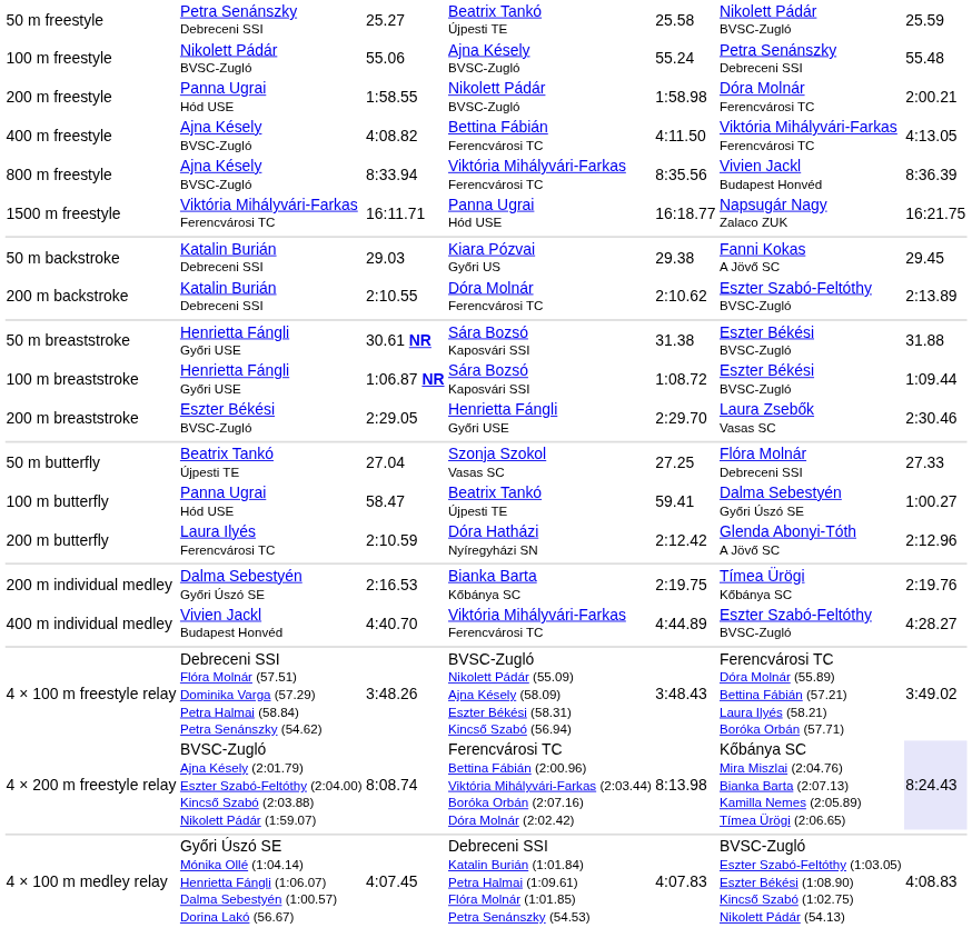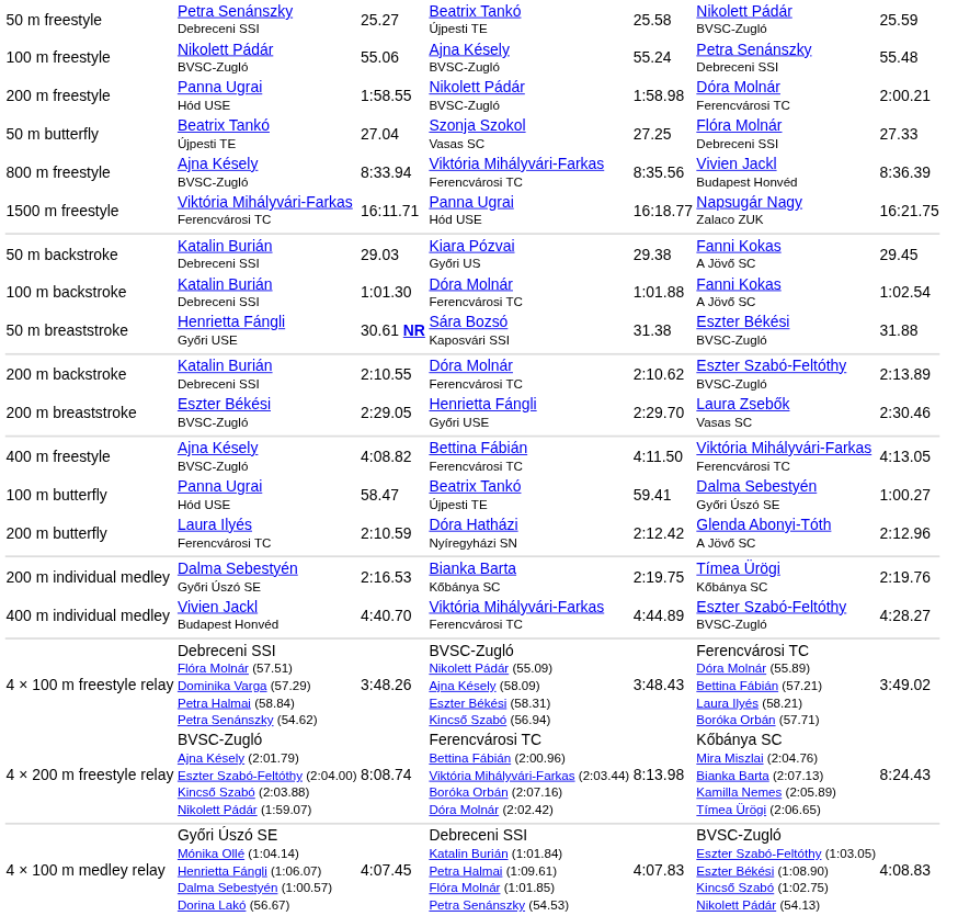 <table>
 <tr>
 <td>50 m freestyle</td>
 <td><a href='#'>Petra Senánszky</a><br><small>Debreceni SSI</small></td>
 <td>25.27</td>
 <td><a href='#'>Beatrix Tankó</a><br><small>Újpesti TE</small></td>
 <td>25.58</td>
 <td><a href='#'>Nikolett Pádár</a><br><small>BVSC-Zugló</small></td>
 <td>25.59</td>
 </tr>
 <tr>
 <td>100 m freestyle</td>
 <td><a href='#'>Nikolett Pádár</a><br><small>BVSC-Zugló</small></td>
 <td>55.06</td>
 <td><a href='#'>Ajna Késely</a><br><small>BVSC-Zugló</small></td>
 <td>55.24</td>
 <td><a href='#'>Petra Senánszky</a><br><small>Debreceni SSI</small></td>
 <td>55.48</td>
 </tr>
 <tr>
 <td>200 m freestyle</td>
 <td><a href='#'>Panna Ugrai</a><br><small>Hód USE</small></td>
 <td>1:58.55</td>
 <td><a href='#'>Nikolett Pádár</a><br><small>BVSC-Zugló</small></td>
 <td>1:58.98</td>
 <td><a href='#'>Dóra Molnár</a><br><small>Ferencvárosi TC</small></td>
 <td>2:00.21</td>
 </tr>
 <tr>
-<td>400 m freestyle</td>
-<td><a href='#'>Ajna Késely</a><br><small>BVSC-Zugló</small></td>
-<td>4:08.82</td>
-<td><a href='#'>Bettina Fábián</a><br><small>Ferencvárosi TC</small></td>
-<td>4:11.50</td>
-<td><a href='#'>Viktória Mihályvári-Farkas</a><br><small>Ferencvárosi TC</small></td>
-<td>4:13.05</td>
+<td>50 m butterfly</td>
+<td><a href='#'>Beatrix Tankó</a><br><small>Újpesti TE</small></td>
+<td>27.04</td>
+<td><a href='#'>Szonja Szokol</a><br><small>Vasas SC</small></td>
+<td>27.25</td>
+<td><a href='#'>Flóra Molnár</a><br><small>Debreceni SSI</small></td>
+<td>27.33</td>
 </tr>
 <tr>
 <td>800 m freestyle</td>
 <td><a href='#'>Ajna Késely</a><br><small>BVSC-Zugló</small></td>
 <td>8:33.94</td>
 <td><a href='#'>Viktória Mihályvári-Farkas</a><br><small>Ferencvárosi TC</small></td>
 <td>8:35.56</td>
 <td><a href='#'>Vivien Jackl</a><br><small>Budapest Honvéd</small></td>
 <td>8:36.39</td>
 </tr>
 <tr>
 <td>1500 m freestyle</td>
 <td><a href='#'>Viktória Mihályvári-Farkas</a><br><small>Ferencvárosi TC</small></td>
 <td>16:11.71</td>
 <td><a href='#'>Panna Ugrai</a><br><small>Hód USE</small></td>
 <td>16:18.77</td>
 <td><a href='#'>Napsugár Nagy</a><br><small>Zalaco ZUK</small></td>
 <td>16:21.75</td>
 </tr>
 <tr>
 </tr>
 <tr bgcolor=#ddd>
 <td colspan=7></td>
 </tr>
 <tr>
 <td>50 m backstroke</td>
 <td><a href='#'>Katalin Burián</a><br><small>Debreceni SSI</small></td>
 <td>29.03</td>
 <td><a href='#'>Kiara Pózvai</a><br><small>Győri US</small></td>
 <td>29.38</td>
 <td><a href='#'>Fanni Kokas</a><br><small>A Jövő SC</small></td>
 <td>29.45</td>
 </tr>
 <tr>
-<td>200 m backstroke</td>
+<td>100 m backstroke</td>
 <td><a href='#'>Katalin Burián</a><br><small>Debreceni SSI</small></td>
-<td>2:10.55</td>
+<td>1:01.30</td>
 <td><a href='#'>Dóra Molnár</a><br><small>Ferencvárosi TC</small></td>
-<td>2:10.62</td>
-<td><a href='#'>Eszter Szabó-Feltóthy</a><br><small>BVSC-Zugló</small></td>
-<td>2:13.89</td>
-</tr>
-<tr>
-</tr>
-<tr bgcolor=#ddd>
-<td colspan=7></td>
+<td>1:01.88</td>
+<td><a href='#'>Fanni Kokas</a><br><small>A Jövő SC</small></td>
+<td>1:02.54</td>
 </tr>
 <tr>
 <td>50 m breaststroke</td>
 <td><a href='#'>Henrietta Fángli</a><br><small>Győri USE</small></td>
 <td>30.61 <strong><a href='#'>NR</a></strong></td>
 <td><a href='#'>Sára Bozsó</a><br><small>Kaposvári SSI</small></td>
 <td>31.38</td>
 <td><a href='#'>Eszter Békési</a><br><small>BVSC-Zugló</small></td>
 <td>31.88</td>
 </tr>
 <tr>
-<td>100 m breaststroke</td>
-<td><a href='#'>Henrietta Fángli</a><br><small>Győri USE</small></td>
-<td>1:06.87 <strong><a href='#'>NR</a></strong></td>
-<td><a href='#'>Sára Bozsó</a><br><small>Kaposvári SSI</small></td>
-<td>1:08.72</td>
-<td><a href='#'>Eszter Békési</a><br><small>BVSC-Zugló</small></td>
-<td>1:09.44</td>
+</tr>
+<tr bgcolor=#ddd>
+<td colspan=7></td>
+</tr>
+<tr>
+<td>200 m backstroke</td>
+<td><a href='#'>Katalin Burián</a><br><small>Debreceni SSI</small></td>
+<td>2:10.55</td>
+<td><a href='#'>Dóra Molnár</a><br><small>Ferencvárosi TC</small></td>
+<td>2:10.62</td>
+<td><a href='#'>Eszter Szabó-Feltóthy</a><br><small>BVSC-Zugló</small></td>
+<td>2:13.89</td>
 </tr>
 <tr>
 <td>200 m breaststroke</td>
 <td><a href='#'>Eszter Békési</a><br><small>BVSC-Zugló</small></td>
 <td>2:29.05</td>
 <td><a href='#'>Henrietta Fángli</a><br><small>Győri USE</small></td>
 <td>2:29.70</td>
 <td><a href='#'>Laura Zsebők</a><br><small>Vasas SC</small></td>
 <td>2:30.46</td>
 </tr>
 <tr>
 </tr>
 <tr bgcolor=#ddd>
 <td colspan=7></td>
 </tr>
 <tr>
-<td>50 m butterfly</td>
-<td><a href='#'>Beatrix Tankó</a><br><small>Újpesti TE</small></td>
-<td>27.04</td>
-<td><a href='#'>Szonja Szokol</a><br><small>Vasas SC</small></td>
-<td>27.25</td>
-<td><a href='#'>Flóra Molnár</a><br><small>Debreceni SSI</small></td>
-<td>27.33</td>
+<td>400 m freestyle</td>
+<td><a href='#'>Ajna Késely</a><br><small>BVSC-Zugló</small></td>
+<td>4:08.82</td>
+<td><a href='#'>Bettina Fábián</a><br><small>Ferencvárosi TC</small></td>
+<td>4:11.50</td>
+<td><a href='#'>Viktória Mihályvári-Farkas</a><br><small>Ferencvárosi TC</small></td>
+<td>4:13.05</td>
 </tr>
 <tr>
 <td>100 m butterfly</td>
 <td><a href='#'>Panna Ugrai</a><br><small>Hód USE</small></td>
 <td>58.47</td>
 <td><a href='#'>Beatrix Tankó</a><br><small>Újpesti TE</small></td>
 <td>59.41</td>
 <td><a href='#'>Dalma Sebestyén</a><br><small>Győri Úszó SE</small></td>
 <td>1:00.27</td>
 </tr>
 <tr>
 <td>200 m butterfly</td>
 <td><a href='#'>Laura Ilyés</a><br><small>Ferencvárosi TC</small></td>
 <td>2:10.59</td>
 <td><a href='#'>Dóra Hatházi</a><br><small>Nyíregyházi SN</small></td>
 <td>2:12.42</td>
 <td><a href='#'>Glenda Abonyi-Tóth</a><br><small>A Jövő SC</small></td>
 <td>2:12.96</td>
 </tr>
 <tr>
 </tr>
 <tr bgcolor=#ddd>
 <td colspan=7></td>
 </tr>
 <tr>
 <td>200 m individual medley</td>
 <td><a href='#'>Dalma Sebestyén</a><br><small>Győri Úszó SE</small></td>
 <td>2:16.53</td>
 <td><a href='#'>Bianka Barta</a><br><small>Kőbánya SC</small></td>
 <td>2:19.75</td>
 <td><a href='#'>Tímea Ürögi</a><br><small>Kőbánya SC</small></td>
 <td>2:19.76</td>
 </tr>
 <tr>
 <td>400 m individual medley</td>
 <td><a href='#'>Vivien Jackl</a><br><small>Budapest Honvéd</small></td>
 <td>4:40.70</td>
 <td><a href='#'>Viktória Mihályvári-Farkas</a><br><small>Ferencvárosi TC</small></td>
 <td>4:44.89</td>
 <td><a href='#'>Eszter Szabó-Feltóthy</a><br><small>BVSC-Zugló</small></td>
 <td>4:28.27</td>
 </tr>
 <tr>
 </tr>
 <tr bgcolor=#ddd>
 <td colspan=7></td>
 </tr>
 <tr>
 <td>4 × 100 m freestyle relay</td>
 <td>Debreceni SSI<br><small><a href='#'>Flóra Molnár</a> (57.51)<br> <a href='#'>Dominika Varga</a> (57.29)<br> <a href='#'>Petra Halmai</a> (58.84)<br> <a href='#'>Petra Senánszky</a> (54.62)</small></td>
 <td>3:48.26</td>
 <td>BVSC-Zugló<br><small><a href='#'>Nikolett Pádár</a> (55.09)<br> <a href='#'>Ajna Késely</a> (58.09)<br> <a href='#'>Eszter Békési</a> (58.31)<br> <a href='#'>Kincső Szabó</a> (56.94)</small></td>
 <td>3:48.43</td>
 <td>Ferencvárosi TC<br><small><a href='#'>Dóra Molnár</a> (55.89)<br> <a href='#'>Bettina Fábián</a> (57.21)<br> <a href='#'>Laura Ilyés</a> (58.21)<br> <a href='#'>Boróka Orbán</a> (57.71)</small></td>
 <td>3:49.02</td>
 </tr>
 <tr>
 <td>4 × 200 m freestyle relay</td>
 <td>BVSC-Zugló<br><small><a href='#'>Ajna Késely</a> (2:01.79)<br> <a href='#'>Eszter Szabó-Feltóthy</a> (2:04.00)<br> <a href='#'>Kincső Szabó</a> (2:03.88)<br> <a href='#'>Nikolett Pádár</a> (1:59.07)</small></td>
 <td>8:08.74</td>
 <td>Ferencvárosi TC<br><small><a href='#'>Bettina Fábián</a> (2:00.96)<br> <a href='#'>Viktória Mihályvári-Farkas</a> (2:03.44)<br> <a href='#'>Boróka Orbán</a> (2:07.16)<br> <a href='#'>Dóra Molnár</a> (2:02.42)</small></td>
 <td>8:13.98</td>
 <td>Kőbánya SC<br><small><a href='#'>Mira Miszlai</a> (2:04.76)<br> <a href='#'>Bianka Barta</a> (2:07.13)<br> <a href='#'>Kamilla Nemes</a> (2:05.89)<br> <a href='#'>Tímea Ürögi</a> (2:06.65)</small></td>
-<td style="background: lavender;">8:24.43</td>
+<td>8:24.43</td>
 </tr>
 <tr>
 </tr>
 <tr bgcolor=#ddd>
 <td colspan=7></td>
 </tr>
 <tr>
 <td>4 × 100 m medley relay</td>
 <td>Győri Úszó SE<br><small><a href='#'>Mónika Ollé</a> (1:04.14)<br> <a href='#'>Henrietta Fángli</a> (1:06.07)<br> <a href='#'>Dalma Sebestyén</a> (1:00.57)<br> <a href='#'>Dorina Lakó</a> (56.67)</small></td>
 <td>4:07.45</td>
 <td>Debreceni SSI<br><small><a href='#'>Katalin Burián</a> (1:01.84)<br> <a href='#'>Petra Halmai</a> (1:09.61)<br> <a href='#'>Flóra Molnár</a> (1:01.85)<br> <a href='#'>Petra Senánszky</a> (54.53)</small></td>
 <td>4:07.83</td>
 <td>BVSC-Zugló<br><small><a href='#'>Eszter Szabó-Feltóthy</a> (1:03.05)<br> <a href='#'>Eszter Békési</a> (1:08.90)<br> <a href='#'>Kincső Szabó</a> (1:02.75)<br> <a href='#'>Nikolett Pádár</a> (54.13)</small></td>
 <td>4:08.83</td>
 </tr>
 </table>
